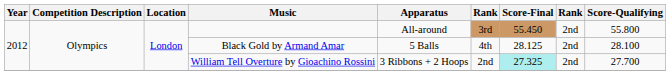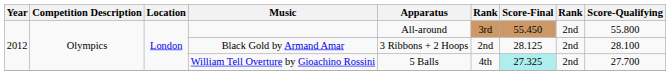 <table class="wikitable" style="text-align:center">
 <tr>
 <th>Year</th>
 <th>Competition Description</th>
 <th>Location</th>
 <th>Music </th>
 <th>Apparatus</th>
 <th>Rank</th>
 <th>Score-Final</th>
 <th>Rank</th>
 <th>Score-Qualifying</th>
 </tr>
 <tr>
 <td rowspan="3">2012</td>
 <td rowspan="3">Olympics</td>
 <td rowspan="3"><a href='#'>London</a></td>
 <td></td>
 <td>All-around</td>
 <td bgcolor=CC9966>3rd</td>
 <td bgcolor=CC9966>55.450</td>
 <td>2nd</td>
 <td>55.800</td>
 </tr>
 <tr>
 <td>Black Gold by <a href='#'>Armand Amar</a></td>
-<td>5 Balls</td>
-<td>4th</td>
+<td>3 Ribbons + 2 Hoops</td>
+<td>2nd</td>
 <td>28.125</td>
 <td>2nd</td>
 <td>28.100</td>
 </tr>
 <tr>
 <td><a href='#'>William Tell Overture</a> by <a href='#'>Gioachino Rossini</a></td>
-<td>3 Ribbons + 2 Hoops</td>
-<td>2nd</td>
+<td>5 Balls</td>
+<td>4th</td>
 <td style="background: paleturquoise;">27.325</td>
 <td>2nd</td>
 <td>27.700</td>
 </tr>
 <tr>
 </tr>
 </table>
